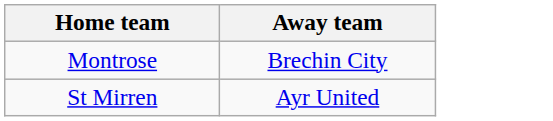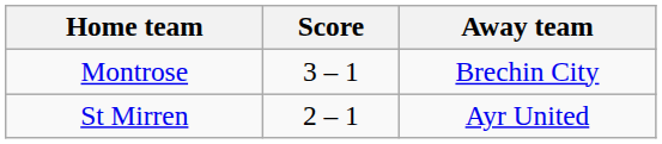 <table class="wikitable" style="text-align: center">
 <tr>
 <th width=140>Home team</th>
+<th width=70>Score</th>
 <th width=140>Away team</th>
 </tr>
 <tr>
 <td><a href='#'>Montrose</a></td>
+<td>3 – 1</td>
 <td><a href='#'>Brechin City</a></td>
 </tr>
 <tr>
 <td><a href='#'>St Mirren</a></td>
+<td>2 – 1</td>
 <td><a href='#'>Ayr United</a></td>
 </tr>
 </table>
